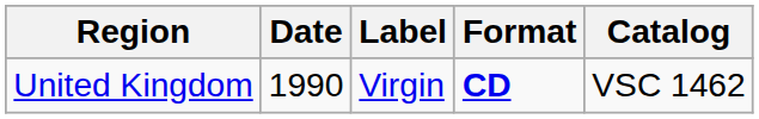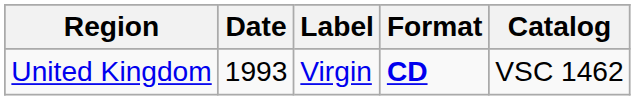 <table class="wikitable">
 <tr>
 <th>Region</th>
 <th>Date</th>
 <th>Label</th>
 <th>Format</th>
 <th>Catalog</th>
 </tr>
 <tr>
 <td><a href='#'>United Kingdom</a></td>
-<td>1990</td>
+<td>1993</td>
 <td><a href='#'>Virgin</a></td>
 <td><strong><a href='#'>CD</a></strong></td>
 <td>VSC 1462</td>
 </tr>
 </table>
